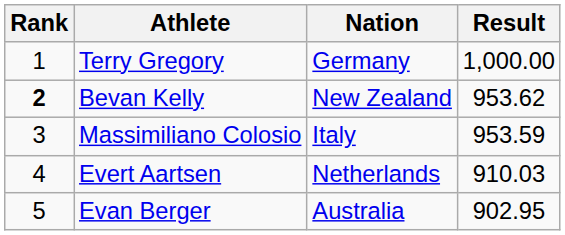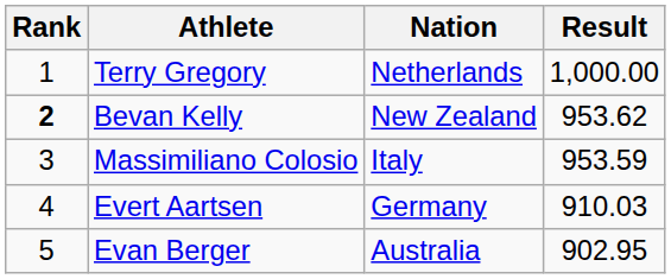 <table class="wikitable sortable" style="text-align:center">
 <tr>
 <th>Rank</th>
 <th>Athlete</th>
 <th>Nation</th>
 <th>Result</th>
 </tr>
 <tr>
 <td>1</td>
 <td align=left><a href='#'>Terry Gregory</a></td>
-<td align=left> <a href='#'>Germany</a></td>
+<td align=left> <a href='#'>Netherlands</a></td>
 <td>1,000.00</td>
 </tr>
 <tr>
 <td><strong>2</strong></td>
 <td align=left><a href='#'>Bevan Kelly</a></td>
 <td align=left> <a href='#'>New Zealand</a></td>
 <td>953.62</td>
 </tr>
 <tr>
 <td>3</td>
 <td align=left><a href='#'>Massimiliano Colosio</a></td>
 <td align=left> <a href='#'>Italy</a></td>
 <td>953.59</td>
 </tr>
 <tr>
 <td>4</td>
 <td align=left><a href='#'>Evert Aartsen</a></td>
-<td align=left> <a href='#'>Netherlands</a></td>
+<td align=left> <a href='#'>Germany</a></td>
 <td>910.03</td>
 </tr>
 <tr>
 <td>5</td>
 <td align=left><a href='#'>Evan Berger</a></td>
 <td align=left> <a href='#'>Australia</a></td>
 <td>902.95</td>
 </tr>
 </table>
